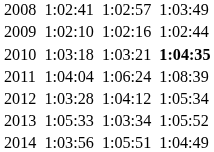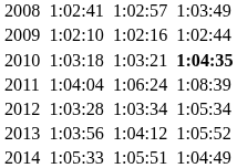 <table>
 <tr>
 <td>2008</td>
 <td></td>
 <td>1:02:41</td>
 <td></td>
 <td>1:02:57</td>
 <td></td>
 <td>1:03:49</td>
 </tr>
 <tr>
 <td>2009</td>
 <td></td>
 <td>1:02:10</td>
 <td></td>
 <td>1:02:16</td>
 <td></td>
 <td>1:02:44</td>
 </tr>
 <tr>
 <td>2010</td>
 <td></td>
 <td>1:03:18</td>
 <td></td>
 <td>1:03:21</td>
 <td></td>
 <td><strong>1:04:35</strong></td>
 </tr>
 <tr>
 <td>2011</td>
 <td></td>
 <td>1:04:04</td>
 <td></td>
 <td>1:06:24</td>
 <td></td>
 <td>1:08:39</td>
 </tr>
 <tr>
 <td>2012</td>
 <td></td>
 <td>1:03:28</td>
 <td></td>
-<td>1:04:12</td>
+<td>1:03:34</td>
 <td></td>
 <td>1:05:34</td>
 </tr>
 <tr>
 <td>2013</td>
 <td></td>
-<td>1:05:33</td>
+<td>1:03:56</td>
 <td></td>
-<td>1:03:34</td>
+<td>1:04:12</td>
 <td></td>
 <td>1:05:52</td>
 </tr>
 <tr>
 <td>2014</td>
 <td></td>
-<td>1:03:56</td>
+<td>1:05:33</td>
 <td></td>
 <td>1:05:51</td>
 <td></td>
 <td>1:04:49</td>
 </tr>
 </table>
